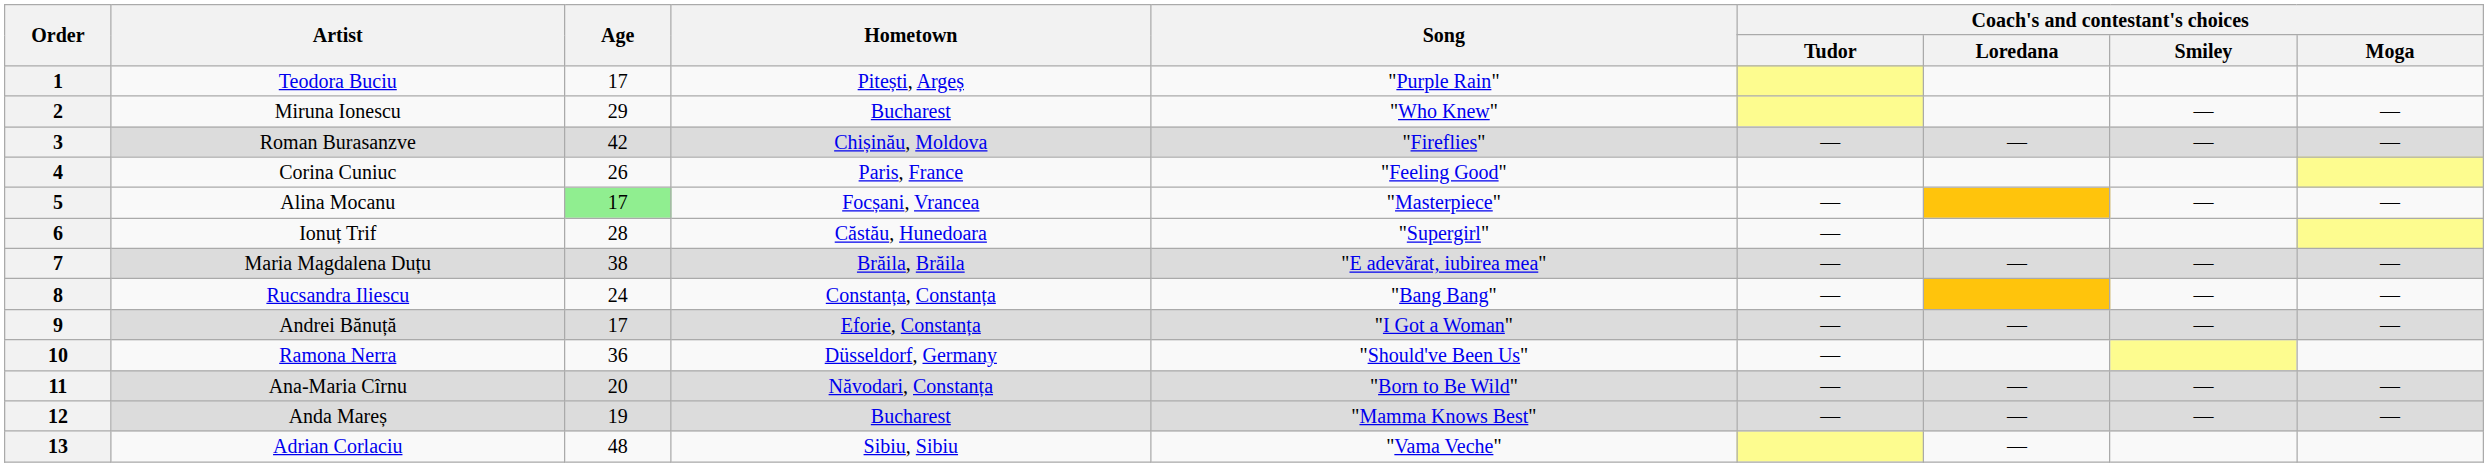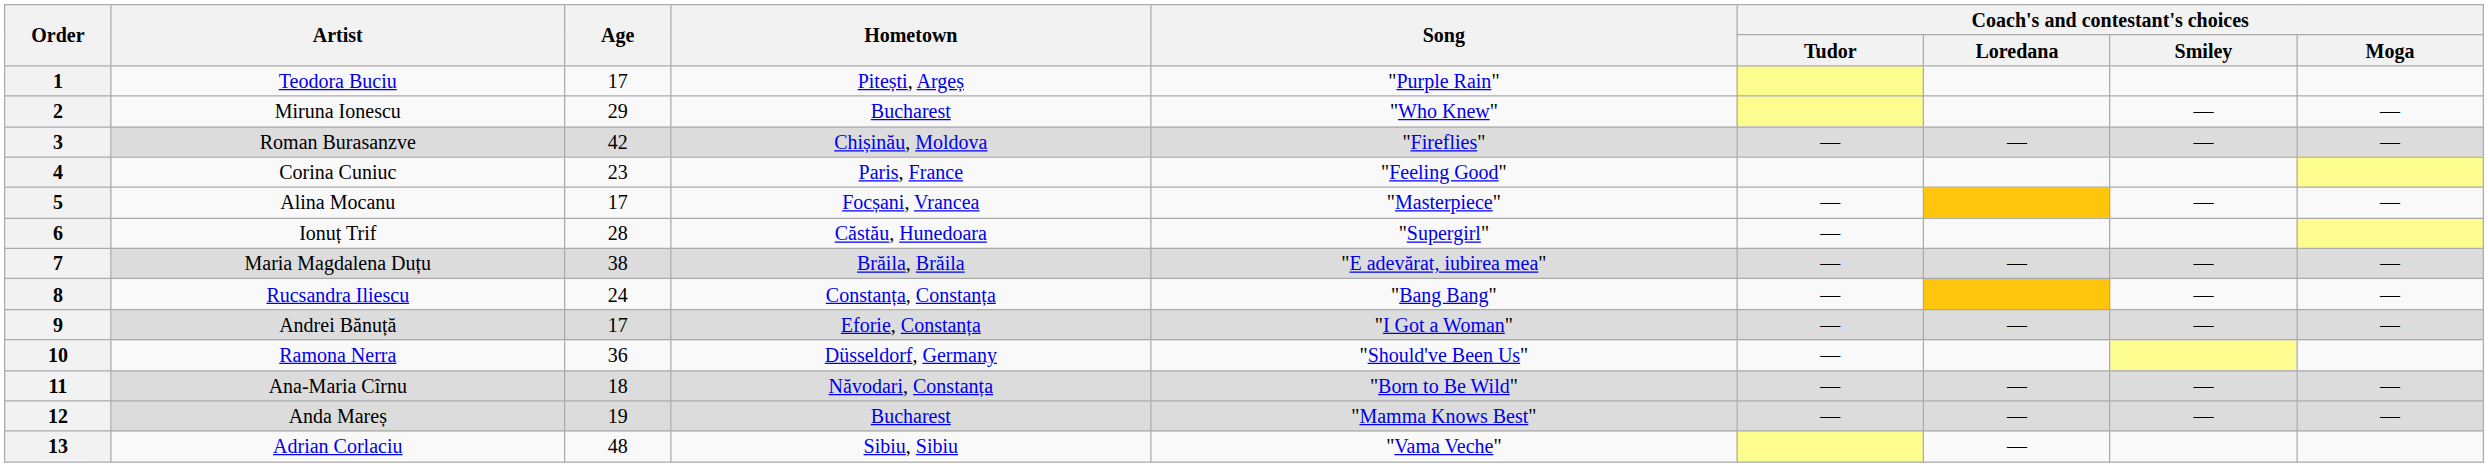 <table class="wikitable" style="text-align:center; line-height:17px; width:100%;">
 <tr>
 <th scope="col" rowspan="2" style="width:04%;">Order</th>
 <th scope="col" rowspan="2" style="width:17%;">Artist</th>
 <th scope="col" rowspan="2" style="width:04%;">Age</th>
 <th scope="col" rowspan="2" style="width:18%;">Hometown</th>
 <th scope="col" rowspan="2" style="width:22%;">Song</th>
 <th scope="col" colspan="4" style="width:24%;">Coach's and contestant's choices</th>
 </tr>
 <tr>
 <th style="width:07%;">Tudor</th>
 <th style="width:07%;">Loredana</th>
 <th style="width:07%;">Smiley</th>
 <th style="width:07%;">Moga</th>
 </tr>
 <tr>
 <th>1</th>
 <td><a href='#'>Teodora Buciu</a></td>
 <td>17</td>
 <td><a href='#'>Pitești</a>, <a href='#'>Argeș</a></td>
 <td>"<a href='#'>Purple Rain</a>"</td>
 <td style="background:#FDFC8F;"></td>
 <td></td>
 <td></td>
 <td></td>
 </tr>
 <tr>
 <th>2</th>
 <td>Miruna Ionescu</td>
 <td>29</td>
 <td><a href='#'>Bucharest</a></td>
 <td>"<a href='#'>Who Knew</a>"</td>
 <td style="background:#FDFC8F;"></td>
 <td></td>
 <td>—</td>
 <td>—</td>
 </tr>
 <tr style="background:#DCDCDC;">
 <th>3</th>
 <td>Roman Burasanzve</td>
 <td>42</td>
 <td><a href='#'>Chișinău</a>, <a href='#'>Moldova</a></td>
 <td>"<a href='#'>Fireflies</a>"</td>
 <td>—</td>
 <td>—</td>
 <td>—</td>
 <td>—</td>
 </tr>
 <tr>
 <th>4</th>
 <td>Corina Cuniuc</td>
-<td>26</td>
+<td>23</td>
 <td><a href='#'>Paris</a>, <a href='#'>France</a></td>
 <td>"<a href='#'>Feeling Good</a>"</td>
 <td></td>
 <td></td>
 <td></td>
 <td style="background:#FDFC8F;"></td>
 </tr>
 <tr>
 <th>5</th>
 <td>Alina Mocanu</td>
-<td style="background: lightgreen;">17</td>
+<td>17</td>
 <td><a href='#'>Focșani</a>, <a href='#'>Vrancea</a></td>
 <td>"<a href='#'>Masterpiece</a>"</td>
 <td>—</td>
 <td style="background:#FFC40C;"></td>
 <td>—</td>
 <td>—</td>
 </tr>
 <tr>
 <th>6</th>
 <td>Ionuț Trif</td>
 <td>28</td>
 <td><a href='#'>Căstău</a>, <a href='#'>Hunedoara</a></td>
 <td>"<a href='#'>Supergirl</a>"</td>
 <td>—</td>
 <td></td>
 <td></td>
 <td style="background:#FDFC8F;"></td>
 </tr>
 <tr style="background:#DCDCDC;">
 <th>7</th>
 <td>Maria Magdalena Duțu</td>
 <td>38</td>
 <td><a href='#'>Brăila</a>, <a href='#'>Brăila</a></td>
 <td>"<a href='#'>E adevărat, iubirea mea</a>"</td>
 <td>—</td>
 <td>—</td>
 <td>—</td>
 <td>—</td>
 </tr>
 <tr>
 <th>8</th>
 <td><a href='#'>Rucsandra Iliescu</a></td>
 <td>24</td>
 <td><a href='#'>Constanța</a>, <a href='#'>Constanța</a></td>
 <td>"<a href='#'>Bang Bang</a>"</td>
 <td>—</td>
 <td style="background:#FFC40C;"></td>
 <td>—</td>
 <td>—</td>
 </tr>
 <tr style="background:#DCDCDC;">
 <th>9</th>
 <td>Andrei Bănuță</td>
 <td>17</td>
 <td><a href='#'>Eforie</a>, <a href='#'>Constanța</a></td>
 <td>"<a href='#'>I Got a Woman</a>"</td>
 <td>—</td>
 <td>—</td>
 <td>—</td>
 <td>—</td>
 </tr>
 <tr>
 <th>10</th>
 <td><a href='#'>Ramona Nerra</a></td>
 <td>36</td>
 <td><a href='#'>Düsseldorf</a>, <a href='#'>Germany</a></td>
 <td>"<a href='#'>Should've Been Us</a>"</td>
 <td>—</td>
 <td></td>
 <td style="background:#FDFC8F;"></td>
 <td></td>
 </tr>
 <tr style="background:#DCDCDC;">
 <th>11</th>
 <td>Ana-Maria Cîrnu</td>
-<td>20</td>
+<td>18</td>
 <td><a href='#'>Năvodari</a>, <a href='#'>Constanța</a></td>
 <td>"<a href='#'>Born to Be Wild</a>"</td>
 <td>—</td>
 <td>—</td>
 <td>—</td>
 <td>—</td>
 </tr>
 <tr style="background:#DCDCDC;">
 <th>12</th>
 <td>Anda Mareș</td>
 <td>19</td>
 <td><a href='#'>Bucharest</a></td>
 <td>"<a href='#'>Mamma Knows Best</a>"</td>
 <td>—</td>
 <td>—</td>
 <td>—</td>
 <td>—</td>
 </tr>
 <tr>
 <th>13</th>
 <td><a href='#'>Adrian Corlaciu</a></td>
 <td>48</td>
 <td><a href='#'>Sibiu</a>, <a href='#'>Sibiu</a></td>
 <td>"<a href='#'>Vama Veche</a>"</td>
 <td style="background:#FDFC8F;"></td>
 <td>—</td>
 <td></td>
 <td></td>
 </tr>
 </table>
